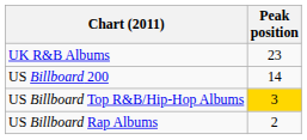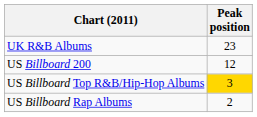 <table class="wikitable sortable">
 <tr>
 <th>Chart (2011)</th>
 <th>Peak<br>position</th>
 </tr>
 <tr>
 <td><a href='#'>UK R&B Albums</a></td>
 <td style="text-align:center;">23</td>
 </tr>
 <tr>
 <td>US <a href='#'><em>Billboard</em> 200</a></td>
-<td style="text-align:center;">14</td>
+<td style="text-align:center;">12</td>
 </tr>
 <tr>
 <td>US <em>Billboard</em> <a href='#'>Top R&B/Hip-Hop Albums</a></td>
 <td style="background: gold; text-align:center;">3</td>
 </tr>
 <tr>
 <td>US <em>Billboard</em> <a href='#'>Rap Albums</a></td>
 <td style="text-align:center;">2</td>
 </tr>
 </table>
